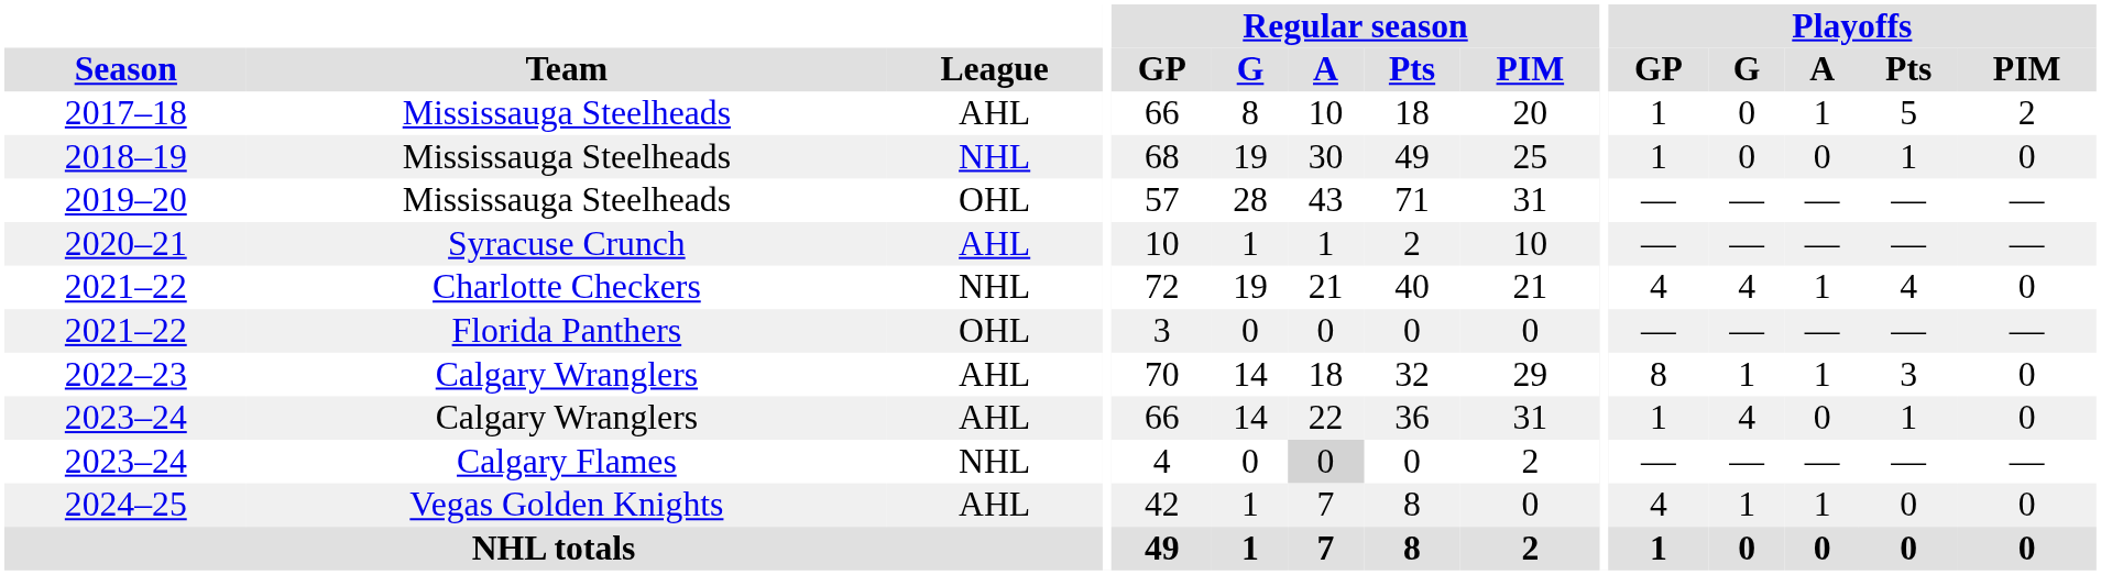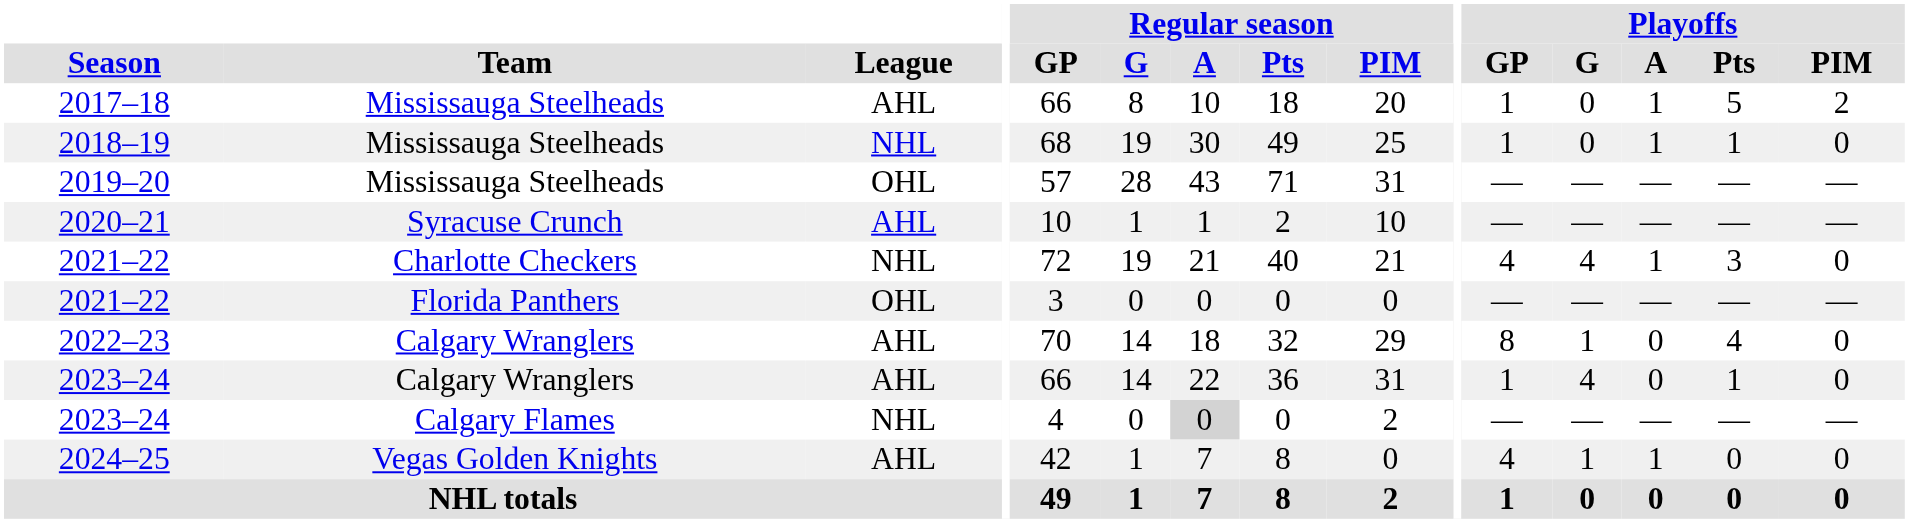 <table border="0" cellpadding="1" cellspacing="0" style="text-align:center; width:60em">
 <tr bgcolor="#e0e0e0">
 <th colspan="3" bgcolor="#ffffff"></th>
 <th rowspan="99" bgcolor="#ffffff"></th>
 <th colspan="5"><a href='#'>Regular season</a></th>
 <th rowspan="99" bgcolor="#ffffff"></th>
 <th colspan="5"><a href='#'>Playoffs</a></th>
 </tr>
 <tr bgcolor="#e0e0e0">
 <th><a href='#'>Season</a></th>
 <th>Team</th>
 <th>League</th>
 <th>GP</th>
 <th><a href='#'>G</a></th>
 <th><a href='#'>A</a></th>
 <th><a href='#'>Pts</a></th>
 <th><a href='#'>PIM</a></th>
 <th>GP</th>
 <th>G</th>
 <th>A</th>
 <th>Pts</th>
 <th>PIM</th>
 </tr>
 <tr>
 <td><a href='#'>2017–18</a></td>
 <td><a href='#'>Mississauga Steelheads</a></td>
 <td>AHL</td>
 <td>66</td>
 <td>8</td>
 <td>10</td>
 <td>18</td>
 <td>20</td>
 <td>1</td>
 <td>0</td>
 <td>1</td>
 <td>5</td>
 <td>2</td>
 </tr>
 <tr bgcolor="#f0f0f0">
 <td><a href='#'>2018–19</a></td>
 <td>Mississauga Steelheads</td>
 <td><a href='#'>NHL</a></td>
 <td>68</td>
 <td>19</td>
 <td>30</td>
 <td>49</td>
 <td>25</td>
 <td>1</td>
 <td>0</td>
-<td>0</td>
+<td>1</td>
 <td>1</td>
 <td>0</td>
 </tr>
 <tr>
 <td><a href='#'>2019–20</a></td>
 <td>Mississauga Steelheads</td>
 <td>OHL</td>
 <td>57</td>
 <td>28</td>
 <td>43</td>
 <td>71</td>
 <td>31</td>
 <td>—</td>
 <td>—</td>
 <td>—</td>
 <td>—</td>
 <td>—</td>
 </tr>
 <tr bgcolor="#f0f0f0">
 <td><a href='#'>2020–21</a></td>
 <td><a href='#'>Syracuse Crunch</a></td>
 <td><a href='#'>AHL</a></td>
 <td>10</td>
 <td>1</td>
 <td>1</td>
 <td>2</td>
 <td>10</td>
 <td>—</td>
 <td>—</td>
 <td>—</td>
 <td>—</td>
 <td>—</td>
 </tr>
 <tr>
 <td><a href='#'>2021–22</a></td>
 <td><a href='#'>Charlotte Checkers</a></td>
 <td>NHL</td>
 <td>72</td>
 <td>19</td>
 <td>21</td>
 <td>40</td>
 <td>21</td>
 <td>4</td>
 <td>4</td>
 <td>1</td>
-<td>4</td>
+<td>3</td>
 <td>0</td>
 </tr>
 <tr bgcolor="#f0f0f0">
 <td><a href='#'>2021–22</a></td>
 <td><a href='#'>Florida Panthers</a></td>
 <td>OHL</td>
 <td>3</td>
 <td>0</td>
 <td>0</td>
 <td>0</td>
 <td>0</td>
 <td>—</td>
 <td>—</td>
 <td>—</td>
 <td>—</td>
 <td>—</td>
 </tr>
 <tr>
 <td><a href='#'>2022–23</a></td>
 <td><a href='#'>Calgary Wranglers</a></td>
 <td>AHL</td>
 <td>70</td>
 <td>14</td>
 <td>18</td>
 <td>32</td>
 <td>29</td>
 <td>8</td>
 <td>1</td>
-<td>1</td>
-<td>3</td>
+<td>0</td>
+<td>4</td>
 <td>0</td>
 </tr>
 <tr bgcolor="#f0f0f0">
 <td><a href='#'>2023–24</a></td>
 <td>Calgary Wranglers</td>
 <td>AHL</td>
 <td>66</td>
 <td>14</td>
 <td>22</td>
 <td>36</td>
 <td>31</td>
 <td>1</td>
 <td>4</td>
 <td>0</td>
 <td>1</td>
 <td>0</td>
 </tr>
 <tr>
 <td><a href='#'>2023–24</a></td>
 <td><a href='#'>Calgary Flames</a></td>
 <td>NHL</td>
 <td>4</td>
 <td>0</td>
 <td style="background: lightgrey;">0</td>
 <td>0</td>
 <td>2</td>
 <td>—</td>
 <td>—</td>
 <td>—</td>
 <td>—</td>
 <td>—</td>
 </tr>
 <tr bgcolor="#f0f0f0">
 <td><a href='#'>2024–25</a></td>
 <td><a href='#'>Vegas Golden Knights</a></td>
 <td>AHL</td>
 <td>42</td>
 <td>1</td>
 <td>7</td>
 <td>8</td>
 <td>0</td>
 <td>4</td>
 <td>1</td>
 <td>1</td>
 <td>0</td>
 <td>0</td>
 </tr>
 <tr bgcolor="#e0e0e0">
 <th colspan="3">NHL totals</th>
 <th>49</th>
 <th>1</th>
 <th>7</th>
 <th>8</th>
 <th>2</th>
 <th>1</th>
 <th>0</th>
 <th>0</th>
 <th>0</th>
 <th>0</th>
 </tr>
 </table>
